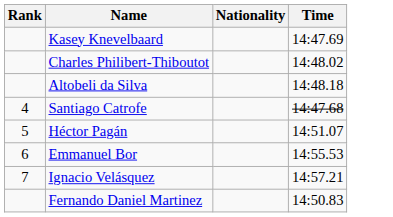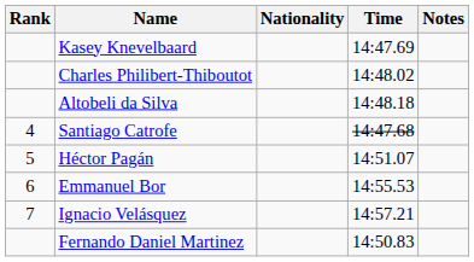 <table class="wikitable sortable" style="text-align:center">
 <tr>
 <th>Rank</th>
 <th>Name</th>
 <th>Nationality</th>
 <th>Time</th>
+<th>Notes</th>
 </tr>
 <tr>
 <td></td>
 <td align=left><a href='#'>Kasey Knevelbaard</a></td>
 <td align=left></td>
 <td>14:47.69</td>
+<td></td>
 </tr>
 <tr>
 <td></td>
 <td align=left><a href='#'>Charles Philibert-Thiboutot</a></td>
 <td align=left></td>
 <td>14:48.02</td>
+<td></td>
 </tr>
 <tr>
 <td></td>
 <td align=left><a href='#'>Altobeli da Silva</a></td>
 <td align=left></td>
 <td>14:48.18</td>
+<td></td>
 </tr>
 <tr>
 <td>4</td>
 <td align=left><a href='#'>Santiago Catrofe</a></td>
 <td align=left></td>
 <td><s>14:47.68</s></td>
+<td></td>
 </tr>
 <tr>
 <td>5</td>
 <td align=left><a href='#'>Héctor Pagán</a></td>
 <td align=left></td>
 <td>14:51.07</td>
+<td></td>
 </tr>
 <tr>
 <td>6</td>
 <td align=left><a href='#'>Emmanuel Bor</a></td>
 <td align=left></td>
 <td>14:55.53</td>
+<td></td>
 </tr>
 <tr>
 <td>7</td>
 <td align=left><a href='#'>Ignacio Velásquez</a></td>
 <td align=left></td>
 <td>14:57.21</td>
+<td></td>
 </tr>
 <tr>
 <td></td>
 <td align=left><a href='#'>Fernando Daniel Martinez</a></td>
 <td align=left></td>
 <td>14:50.83</td>
+<td></td>
 </tr>
 </table>
